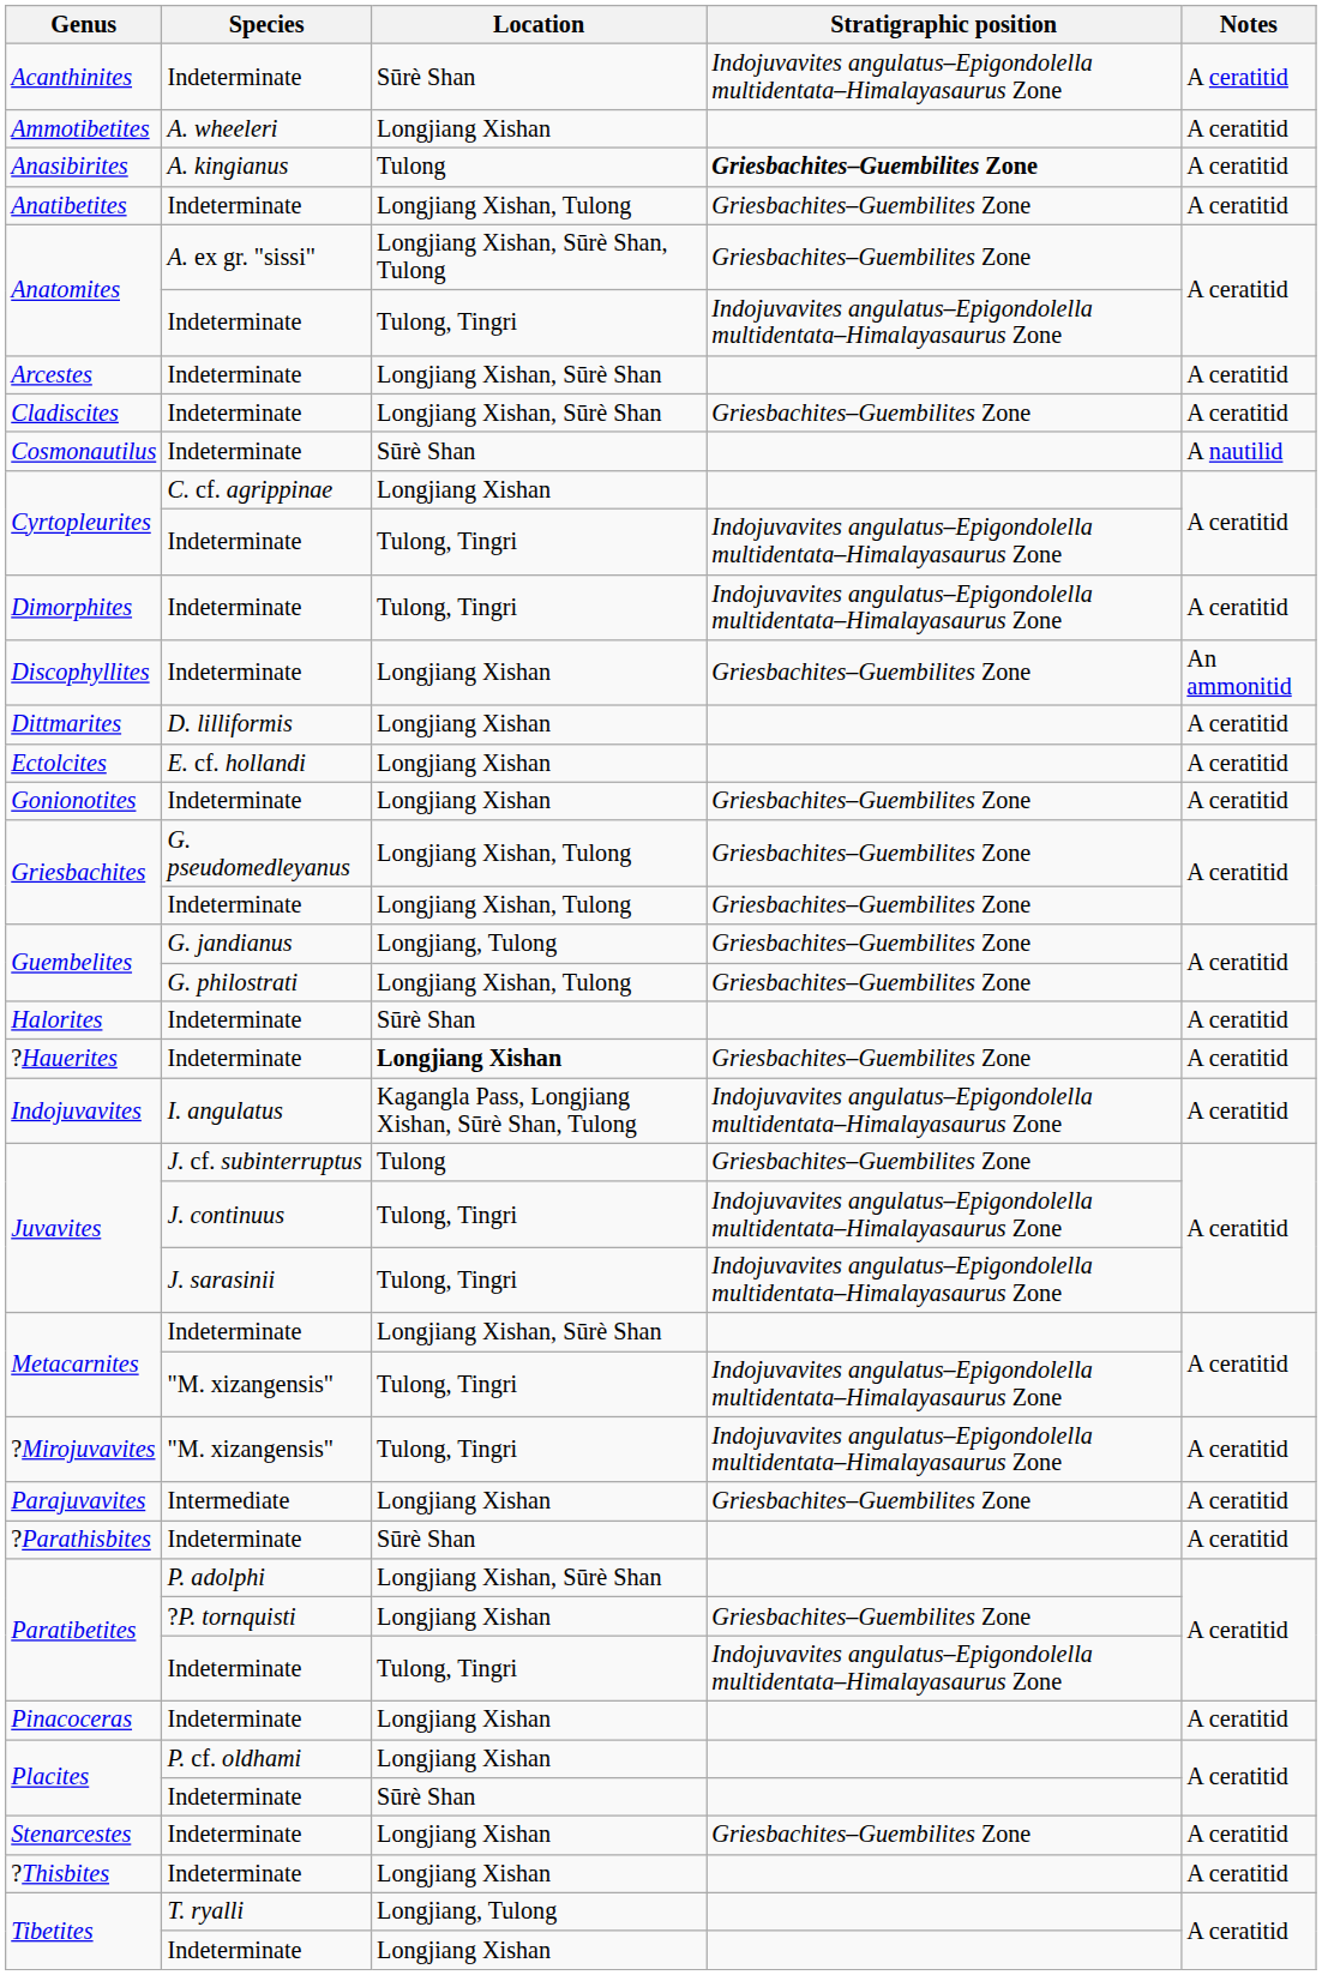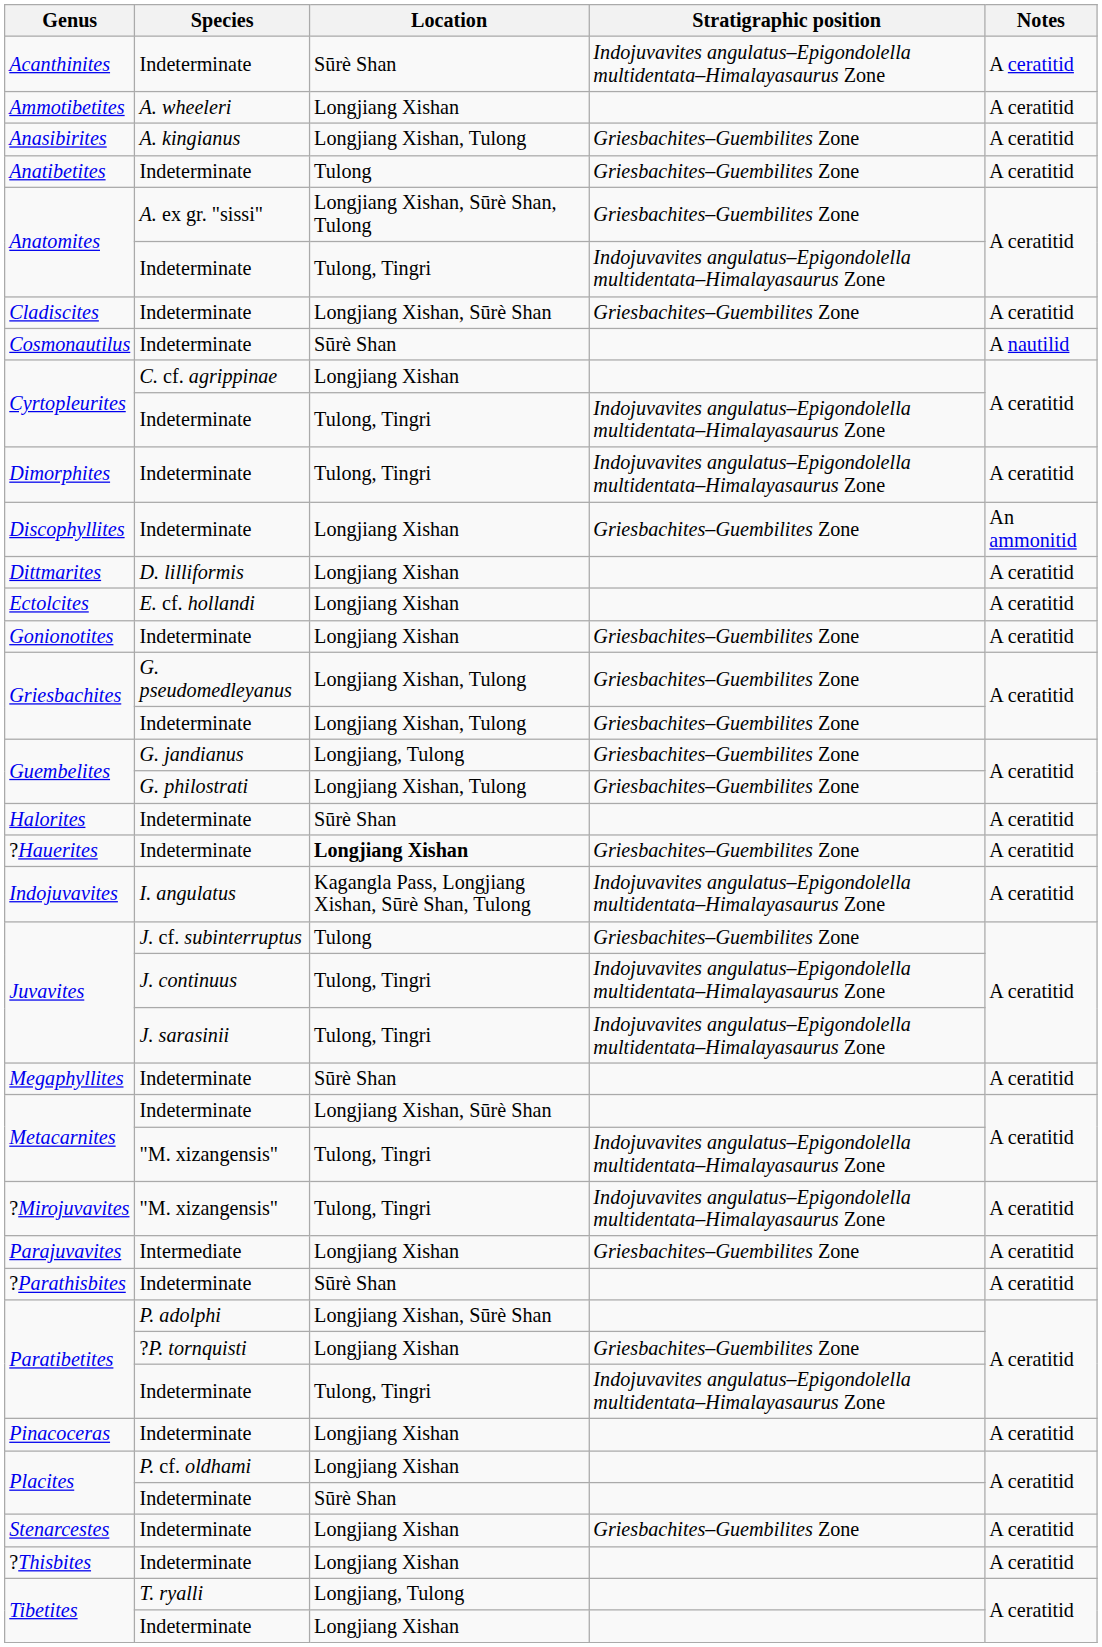 <table class="wikitable" align="center">
 <tr>
 <th>Genus</th>
 <th>Species</th>
 <th>Location</th>
 <th>Stratigraphic position</th>
 <th>Notes</th>
 </tr>
 <tr>
 <td><em><a href='#'>Acanthinites</a></em></td>
 <td>Indeterminate</td>
 <td>Sūrè Shan</td>
 <td><em>Indojuvavites angulatus</em>–<em>Epigondolella multidentata</em>–<em>Himalayasaurus</em> Zone</td>
 <td>A <a href='#'>ceratitid</a></td>
 </tr>
 <tr>
 <td><em><a href='#'>Ammotibetites</a></em></td>
 <td><em>A. wheeleri</em></td>
 <td>Longjiang Xishan</td>
 <td></td>
 <td>A ceratitid</td>
 </tr>
 <tr>
 <td><em><a href='#'>Anasibirites</a></em></td>
 <td><em>A. kingianus</em></td>
-<td>Tulong</td>
-<td><strong><em>Griesbachites</em>–<em>Guembilites</em> Zone</strong></td>
+<td>Longjiang Xishan, Tulong</td>
+<td><em>Griesbachites</em>–<em>Guembilites</em> Zone</td>
 <td>A ceratitid</td>
 </tr>
 <tr>
 <td><em><a href='#'>Anatibetites</a></em></td>
 <td>Indeterminate</td>
-<td>Longjiang Xishan, Tulong</td>
+<td>Tulong</td>
 <td><em>Griesbachites</em>–<em>Guembilites</em> Zone</td>
 <td>A ceratitid</td>
 </tr>
 <tr>
 <td rowspan="2"><em><a href='#'>Anatomites</a></em></td>
 <td><em>A.</em> ex gr. "sissi"</td>
 <td>Longjiang Xishan, Sūrè Shan, Tulong</td>
 <td><em>Griesbachites</em>–<em>Guembilites</em> Zone</td>
 <td rowspan="2">A ceratitid</td>
 </tr>
 <tr>
 <td>Indeterminate</td>
 <td>Tulong, Tingri</td>
 <td><em>Indojuvavites angulatus</em>–<em>Epigondolella multidentata</em>–<em>Himalayasaurus</em> Zone</td>
-</tr>
-<tr>
-<td><em><a href='#'>Arcestes</a></em></td>
-<td>Indeterminate</td>
-<td>Longjiang Xishan, Sūrè Shan</td>
-<td></td>
-<td>A ceratitid</td>
 </tr>
 <tr>
 <td><em><a href='#'>Cladiscites</a></em></td>
 <td>Indeterminate</td>
 <td>Longjiang Xishan, Sūrè Shan</td>
 <td><em>Griesbachites</em>–<em>Guembilites</em> Zone</td>
 <td>A ceratitid</td>
 </tr>
 <tr>
 <td><em><a href='#'>Cosmonautilus</a></em></td>
 <td>Indeterminate</td>
 <td>Sūrè Shan</td>
 <td></td>
 <td>A <a href='#'>nautilid</a></td>
 </tr>
 <tr>
 <td rowspan="2"><em><a href='#'>Cyrtopleurites</a></em></td>
 <td><em>C.</em> cf. <em>agrippinae</em></td>
 <td>Longjiang Xishan</td>
 <td></td>
 <td rowspan="2">A ceratitid</td>
 </tr>
 <tr>
 <td>Indeterminate</td>
 <td>Tulong, Tingri</td>
 <td><em>Indojuvavites angulatus</em>–<em>Epigondolella multidentata</em>–<em>Himalayasaurus</em> Zone</td>
 </tr>
 <tr>
 <td><em><a href='#'>Dimorphites</a></em></td>
 <td>Indeterminate</td>
 <td>Tulong, Tingri</td>
 <td><em>Indojuvavites angulatus</em>–<em>Epigondolella multidentata</em>–<em>Himalayasaurus</em> Zone</td>
 <td>A ceratitid</td>
 </tr>
 <tr>
 <td><em><a href='#'>Discophyllites</a></em></td>
 <td>Indeterminate</td>
 <td>Longjiang Xishan</td>
 <td><em>Griesbachites</em>–<em>Guembilites</em> Zone</td>
 <td>An <a href='#'>ammonitid</a></td>
 </tr>
 <tr>
 <td><em><a href='#'>Dittmarites</a></em></td>
 <td><em>D. lilliformis</em></td>
 <td>Longjiang Xishan</td>
 <td></td>
 <td>A ceratitid</td>
 </tr>
 <tr>
 <td><em><a href='#'>Ectolcites</a></em></td>
 <td><em>E.</em> cf. <em>hollandi</em></td>
 <td>Longjiang Xishan</td>
 <td></td>
 <td>A ceratitid</td>
 </tr>
 <tr>
 <td><em><a href='#'>Gonionotites</a></em></td>
 <td>Indeterminate</td>
 <td>Longjiang Xishan</td>
 <td><em>Griesbachites</em>–<em>Guembilites</em> Zone</td>
 <td>A ceratitid</td>
 </tr>
 <tr>
 <td rowspan="2"><em><a href='#'>Griesbachites</a></em></td>
 <td><em>G. pseudomedleyanus</em></td>
 <td>Longjiang Xishan, Tulong</td>
 <td><em>Griesbachites</em>–<em>Guembilites</em> Zone</td>
 <td rowspan="2">A ceratitid</td>
 </tr>
 <tr>
 <td>Indeterminate</td>
 <td>Longjiang Xishan, Tulong</td>
 <td><em>Griesbachites</em>–<em>Guembilites</em> Zone</td>
 </tr>
 <tr>
 <td rowspan="2"><em><a href='#'>Guembelites</a></em></td>
 <td><em>G. jandianus</em></td>
 <td>Longjiang, Tulong</td>
 <td><em>Griesbachites</em>–<em>Guembilites</em> Zone</td>
 <td rowspan="2">A ceratitid</td>
 </tr>
 <tr>
 <td><em>G. philostrati</em></td>
 <td>Longjiang Xishan, Tulong</td>
 <td><em>Griesbachites</em>–<em>Guembilites</em> Zone</td>
 </tr>
 <tr>
 <td><em><a href='#'>Halorites</a></em></td>
 <td>Indeterminate</td>
 <td>Sūrè Shan</td>
 <td></td>
 <td>A ceratitid</td>
 </tr>
 <tr>
 <td>?<em><a href='#'>Hauerites</a></em></td>
 <td>Indeterminate</td>
 <td><strong>Longjiang Xishan</strong></td>
 <td><em>Griesbachites</em>–<em>Guembilites</em> Zone</td>
 <td>A ceratitid</td>
 </tr>
 <tr>
 <td><em><a href='#'>Indojuvavites</a></em></td>
 <td><em>I. angulatus</em></td>
 <td>Kagangla Pass, Longjiang Xishan, Sūrè Shan, Tulong</td>
 <td><em>Indojuvavites angulatus</em>–<em>Epigondolella multidentata</em>–<em>Himalayasaurus</em> Zone</td>
 <td>A ceratitid</td>
 </tr>
 <tr>
 <td rowspan="3"><em><a href='#'>Juvavites</a></em></td>
 <td><em>J.</em> cf. <em>subinterruptus</em></td>
 <td>Tulong</td>
 <td><em>Griesbachites</em>–<em>Guembilites</em> Zone</td>
 <td rowspan="3">A ceratitid</td>
 </tr>
 <tr>
 <td><em>J. continuus</em></td>
 <td>Tulong, Tingri</td>
 <td><em>Indojuvavites angulatus</em>–<em>Epigondolella multidentata</em>–<em>Himalayasaurus</em> Zone</td>
 </tr>
 <tr>
 <td><em>J. sarasinii</em></td>
 <td>Tulong, Tingri</td>
 <td><em>Indojuvavites angulatus</em>–<em>Epigondolella multidentata</em>–<em>Himalayasaurus</em> Zone</td>
 </tr>
 <tr>
+<td><em><a href='#'>Megaphyllites</a></em></td>
+<td>Indeterminate</td>
+<td>Sūrè Shan</td>
+<td></td>
+<td>A ceratitid</td>
+</tr>
+<tr>
 <td rowspan="2"><em><a href='#'>Metacarnites</a></em></td>
 <td>Indeterminate</td>
 <td>Longjiang Xishan, Sūrè Shan</td>
 <td></td>
 <td rowspan="2">A ceratitid</td>
 </tr>
 <tr>
 <td>"M. xizangensis"</td>
 <td>Tulong, Tingri</td>
 <td><em>Indojuvavites angulatus</em>–<em>Epigondolella multidentata</em>–<em>Himalayasaurus</em> Zone</td>
 </tr>
 <tr>
 <td>?<em><a href='#'>Mirojuvavites</a></em></td>
 <td>"M. xizangensis"</td>
 <td>Tulong, Tingri</td>
 <td><em>Indojuvavites angulatus</em>–<em>Epigondolella multidentata</em>–<em>Himalayasaurus</em> Zone</td>
 <td>A ceratitid</td>
 </tr>
 <tr>
 <td><em><a href='#'>Parajuvavites</a></em></td>
 <td>Intermediate</td>
 <td>Longjiang Xishan</td>
 <td><em>Griesbachites</em>–<em>Guembilites</em> Zone</td>
 <td>A ceratitid</td>
 </tr>
 <tr>
 <td>?<em><a href='#'>Parathisbites</a></em></td>
 <td>Indeterminate</td>
 <td>Sūrè Shan</td>
 <td></td>
 <td>A ceratitid</td>
 </tr>
 <tr>
 <td rowspan="3"><em><a href='#'>Paratibetites</a></em></td>
 <td><em>P. adolphi</em></td>
 <td>Longjiang Xishan, Sūrè Shan</td>
 <td></td>
 <td rowspan="3">A ceratitid</td>
 </tr>
 <tr>
 <td>?<em>P. tornquisti</em></td>
 <td>Longjiang Xishan</td>
 <td><em>Griesbachites</em>–<em>Guembilites</em> Zone</td>
 </tr>
 <tr>
 <td>Indeterminate</td>
 <td>Tulong, Tingri</td>
 <td><em>Indojuvavites angulatus</em>–<em>Epigondolella multidentata</em>–<em>Himalayasaurus</em> Zone</td>
 </tr>
 <tr>
 <td><em><a href='#'>Pinacoceras</a></em></td>
 <td>Indeterminate</td>
 <td>Longjiang Xishan</td>
 <td></td>
 <td>A ceratitid</td>
 </tr>
 <tr>
 <td rowspan="2"><em><a href='#'>Placites</a></em></td>
 <td><em>P.</em> cf. <em>oldhami</em></td>
 <td>Longjiang Xishan</td>
 <td></td>
 <td rowspan="2">A ceratitid</td>
 </tr>
 <tr>
 <td>Indeterminate</td>
 <td>Sūrè Shan</td>
 <td></td>
 </tr>
 <tr>
 <td><em><a href='#'>Stenarcestes</a></em></td>
 <td>Indeterminate</td>
 <td>Longjiang Xishan</td>
 <td><em>Griesbachites</em>–<em>Guembilites</em> Zone</td>
 <td>A ceratitid</td>
 </tr>
 <tr>
 <td>?<em><a href='#'>Thisbites</a></em></td>
 <td>Indeterminate</td>
 <td>Longjiang Xishan</td>
 <td></td>
 <td>A ceratitid</td>
 </tr>
 <tr>
 <td rowspan="2"><em><a href='#'>Tibetites</a></em></td>
 <td><em>T. ryalli</em></td>
 <td>Longjiang, Tulong</td>
 <td></td>
 <td rowspan="2">A ceratitid</td>
 </tr>
 <tr>
 <td>Indeterminate</td>
 <td>Longjiang Xishan</td>
 <td></td>
 </tr>
 </table>
